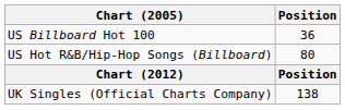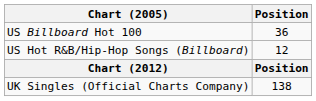 <table class="wikitable">
 <tr>
 <th>Chart (2005)</th>
 <th>Position</th>
 </tr>
 <tr>
 <td>US <em>Billboard</em> Hot 100</td>
 <td align="center">36</td>
 </tr>
 <tr>
 <td>US Hot R&B/Hip-Hop Songs (<em>Billboard</em>)</td>
-<td align="center">80</td>
+<td align="center">12</td>
 </tr>
 <tr>
 <th>Chart (2012)</th>
 <th>Position</th>
 </tr>
 <tr>
 <td>UK Singles (Official Charts Company)</td>
 <td align="center">138</td>
 </tr>
 </table>
